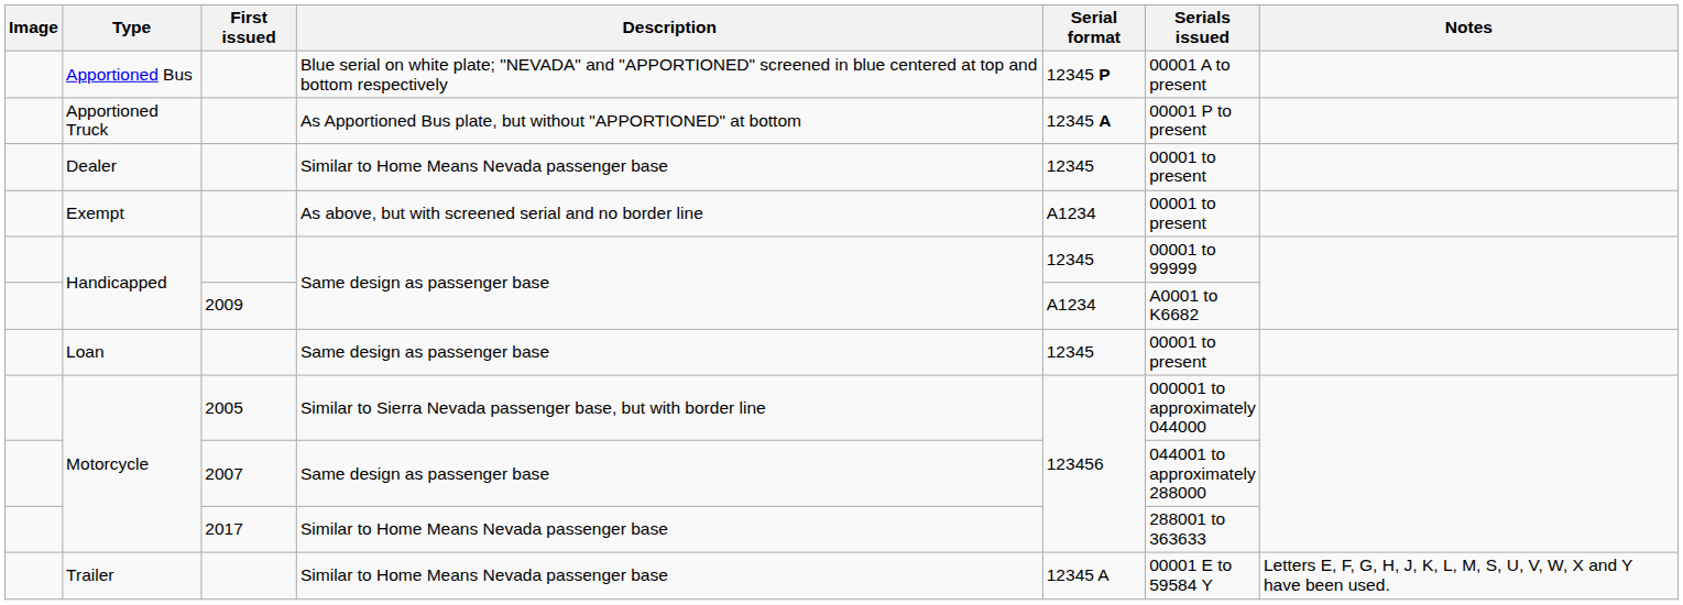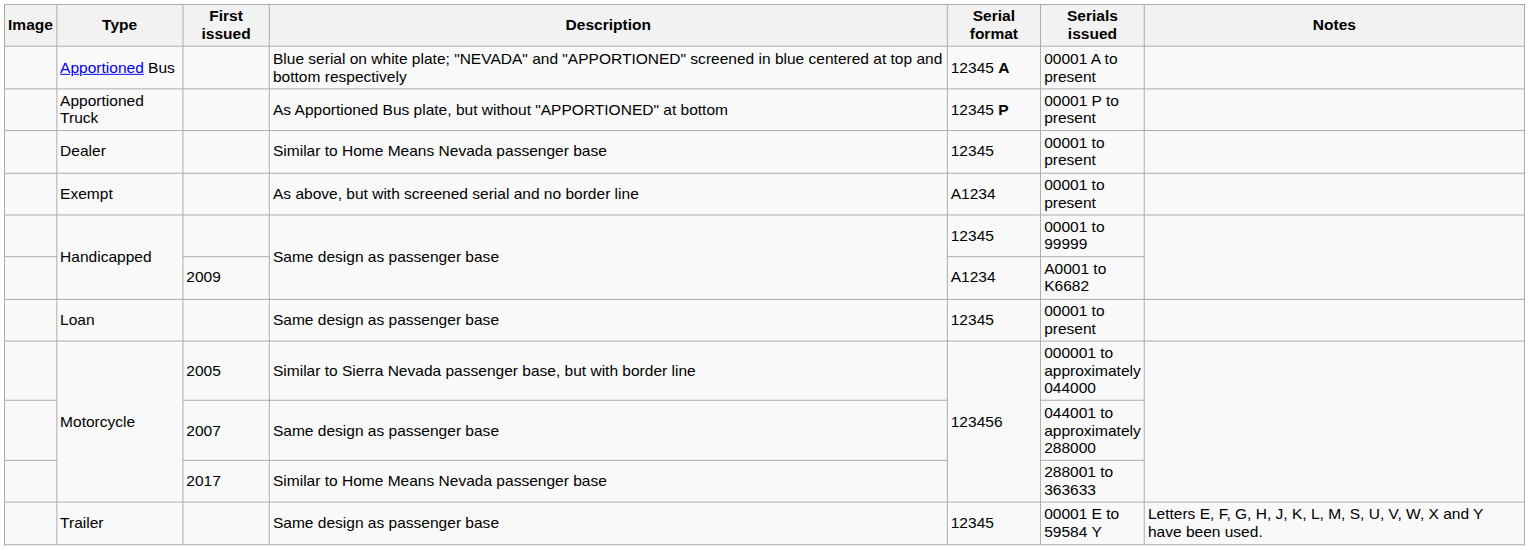 <table class="wikitable">
 <tr>
 <th>Image</th>
 <th>Type</th>
 <th>First issued</th>
 <th>Description</th>
 <th>Serial format</th>
 <th style="width:95px;">Serials issued</th>
 <th>Notes</th>
 </tr>
 <tr>
 <td></td>
 <td><a href='#'>Apportioned</a> Bus</td>
 <td></td>
 <td>Blue serial on white plate; "NEVADA" and "APPORTIONED" screened in blue centered at top and bottom respectively</td>
-<td>12345 <strong>P</strong></td>
+<td>12345 <strong>A</strong></td>
 <td>00001 A to present</td>
 <td></td>
 </tr>
 <tr>
 <td></td>
 <td>Apportioned Truck</td>
 <td></td>
 <td>As Apportioned Bus plate, but without "APPORTIONED" at bottom</td>
-<td>12345 <strong>A</strong></td>
+<td>12345 <strong>P</strong></td>
 <td>00001 P to present</td>
 <td></td>
 </tr>
 <tr>
 <td></td>
 <td>Dealer</td>
 <td></td>
 <td>Similar to Home Means Nevada passenger base</td>
 <td>12345</td>
 <td>00001 to present</td>
 <td></td>
 </tr>
 <tr>
 <td></td>
 <td>Exempt</td>
 <td></td>
 <td>As above, but with screened serial and no border line</td>
 <td> A1234</td>
 <td>00001 to present</td>
 <td></td>
 </tr>
 <tr>
 <td></td>
 <td rowspan="2">Handicapped</td>
 <td></td>
 <td rowspan="2">Same design as passenger base</td>
 <td> 12345</td>
 <td> 00001 to<br> 99999</td>
 <td rowspan="2"></td>
 </tr>
 <tr>
 <td></td>
 <td>2009</td>
 <td> A1234</td>
 <td> A0001 to<br> K6682 </td>
 </tr>
 <tr>
 <td></td>
 <td>Loan</td>
 <td></td>
 <td>Same design as passenger base</td>
 <td>12345</td>
 <td>00001 to present</td>
 <td></td>
 </tr>
 <tr>
 <td></td>
 <td rowspan="3">Motorcycle</td>
 <td>2005</td>
 <td>Similar to Sierra Nevada passenger base, but with border line</td>
 <td rowspan="3">123456</td>
 <td>000001 to approximately 044000</td>
 <td rowspan="3"></td>
 </tr>
 <tr>
 <td></td>
 <td>2007</td>
 <td>Same design as passenger base</td>
 <td>044001 to approximately 288000</td>
 </tr>
 <tr>
 <td></td>
 <td>2017</td>
 <td>Similar to Home Means Nevada passenger base</td>
 <td>288001 to 363633 </td>
 </tr>
 <tr>
 <td></td>
 <td>Trailer</td>
 <td></td>
-<td>Similar to Home Means Nevada passenger base</td>
-<td>12345 A</td>
+<td>Same design as passenger base</td>
+<td> 12345</td>
 <td>00001 E to 59584 Y </td>
 <td>Letters E, F, G, H, J, K, L, M, S, U, V, W, X and Y have been used.</td>
 </tr>
 </table>
